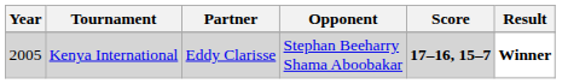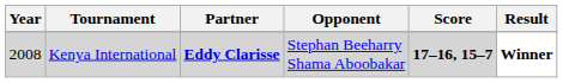 <table class="sortable wikitable" style="font-size: 90%;">
 <tr>
 <th>Year</th>
 <th>Tournament</th>
 <th>Partner</th>
 <th>Opponent</th>
 <th>Score</th>
 <th>Result</th>
 </tr>
 <tr>
 </tr>
 <tr style="background:#D5D5D5">
-<td align="center">2005</td>
+<td align="center">2008</td>
 <td align="left"><a href='#'>Kenya International</a></td>
-<td align="left"> <a href='#'>Eddy Clarisse</a></td>
+<td align="left"><strong> <a href='#'>Eddy Clarisse</a></strong></td>
 <td align="left"> <a href='#'>Stephan Beeharry</a> <br>  <a href='#'>Shama Aboobakar</a></td>
 <td align="left"><strong>17–16, 15–7</strong></td>
 <td style="text-align:left; background:white"> <strong>Winner</strong></td>
 </tr>
 </table>
